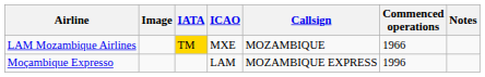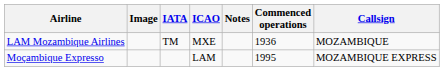 <table class="wikitable sortable">
 <tr valign="middle">
 <th>Airline</th>
 <th>Image</th>
 <th><a href='#'>IATA</a></th>
 <th><a href='#'>ICAO</a></th>
+<th>Notes</th>
+<th>Commenced<br>operations</th>
 <th><a href='#'>Callsign</a></th>
-<th>Commenced<br>operations</th>
-<th>Notes</th>
 </tr>
 <tr>
 <td><a href='#'>LAM Mozambique Airlines</a></td>
 <td></td>
-<td style="background: gold;">TM</td>
+<td>TM</td>
 <td>MXE</td>
+<td></td>
+<td>1936</td>
 <td>MOZAMBIQUE</td>
-<td>1966</td>
-<td></td>
 </tr>
 <tr>
 <td><a href='#'>Moçambique Expresso</a></td>
 <td></td>
 <td></td>
 <td>LAM</td>
+<td></td>
+<td>1995</td>
 <td>MOZAMBIQUE EXPRESS</td>
-<td>1996</td>
-<td></td>
 </tr>
 </table>
